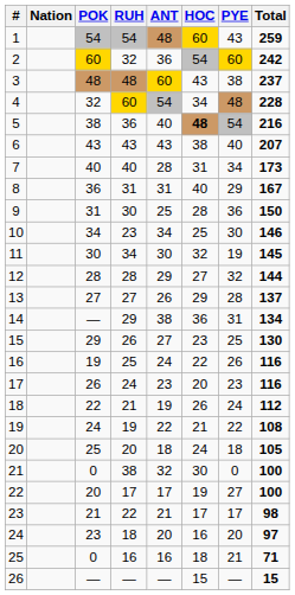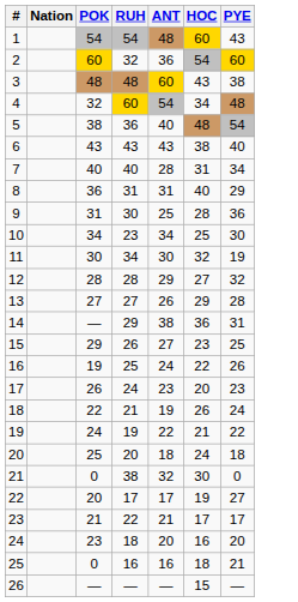 <table class="wikitable sortable" style="text-align:center;">
 <tr>
 <th>#</th>
 <th>Nation</th>
 <th><a href='#'>POK</a></th>
 <th><a href='#'>RUH</a></th>
 <th><a href='#'>ANT</a></th>
 <th><a href='#'>HOC</a></th>
 <th><a href='#'>PYE</a></th>
-<th><strong>Total</strong> </th>
 </tr>
 <tr>
 <td>1</td>
 <td align="left"></td>
 <td bgcolor="silver">54</td>
 <td bgcolor="silver">54</td>
 <td bgcolor="CC9966">48</td>
 <td bgcolor="gold">60</td>
 <td>43</td>
-<td><strong>259</strong></td>
 </tr>
 <tr>
 <td>2</td>
 <td align="left"></td>
 <td bgcolor="gold">60</td>
 <td>32</td>
 <td>36</td>
 <td bgcolor="silver">54</td>
 <td bgcolor="gold">60</td>
-<td><strong>242</strong></td>
 </tr>
 <tr>
 <td>3</td>
 <td align="left"></td>
 <td bgcolor="CC9966">48</td>
 <td bgcolor="CC9966">48</td>
 <td bgcolor="gold">60</td>
 <td>43</td>
 <td>38</td>
-<td><strong>237</strong></td>
 </tr>
 <tr>
 <td>4</td>
 <td align="left"></td>
 <td>32</td>
 <td bgcolor="gold">60</td>
 <td bgcolor="silver">54</td>
 <td>34</td>
 <td bgcolor="CC9966">48</td>
-<td><strong>228</strong></td>
 </tr>
 <tr>
 <td>5</td>
 <td align="left"></td>
 <td>38</td>
 <td>36</td>
 <td>40</td>
-<td bgcolor="CC9966"><strong>48</strong></td>
+<td bgcolor="CC9966">48</td>
 <td bgcolor="silver">54</td>
-<td><strong>216</strong></td>
 </tr>
 <tr>
 <td>6</td>
 <td align="left"></td>
 <td>43</td>
 <td>43</td>
 <td>43</td>
 <td>38</td>
 <td>40</td>
-<td><strong>207</strong></td>
 </tr>
 <tr>
 <td>7</td>
 <td align="left"></td>
 <td>40</td>
 <td>40</td>
 <td>28</td>
 <td>31</td>
 <td>34</td>
-<td><strong>173</strong></td>
 </tr>
 <tr>
 <td>8</td>
 <td align="left"></td>
 <td>36</td>
 <td>31</td>
 <td>31</td>
 <td>40</td>
 <td>29</td>
-<td><strong>167</strong></td>
 </tr>
 <tr>
 <td>9</td>
 <td align="left"></td>
 <td>31</td>
 <td>30</td>
 <td>25</td>
 <td>28</td>
 <td>36</td>
-<td><strong>150</strong></td>
 </tr>
 <tr>
 <td>10</td>
 <td align="left"></td>
 <td>34</td>
 <td>23</td>
 <td>34</td>
 <td>25</td>
 <td>30</td>
-<td><strong>146</strong></td>
 </tr>
 <tr>
 <td>11</td>
 <td align="left"></td>
 <td>30</td>
 <td>34</td>
 <td>30</td>
 <td>32</td>
 <td>19</td>
-<td><strong>145</strong></td>
 </tr>
 <tr>
 <td>12</td>
 <td align="left"></td>
 <td>28</td>
 <td>28</td>
 <td>29</td>
 <td>27</td>
 <td>32</td>
-<td><strong>144</strong></td>
 </tr>
 <tr>
 <td>13</td>
 <td align="left"></td>
 <td>27</td>
 <td>27</td>
 <td>26</td>
 <td>29</td>
 <td>28</td>
-<td><strong>137</strong></td>
 </tr>
 <tr>
 <td>14</td>
 <td align="left"></td>
 <td>—</td>
 <td>29</td>
 <td>38</td>
 <td>36</td>
 <td>31</td>
-<td><strong>134</strong></td>
 </tr>
 <tr>
 <td>15</td>
 <td align="left"></td>
 <td>29</td>
 <td>26</td>
 <td>27</td>
 <td>23</td>
 <td>25</td>
-<td><strong>130</strong></td>
 </tr>
 <tr>
 <td>16</td>
 <td align="left"></td>
 <td>19</td>
 <td>25</td>
 <td>24</td>
 <td>22</td>
 <td>26</td>
-<td><strong>116</strong></td>
 </tr>
 <tr>
 <td>17</td>
 <td align="left"></td>
 <td>26</td>
 <td>24</td>
 <td>23</td>
 <td>20</td>
 <td>23</td>
-<td><strong>116</strong></td>
 </tr>
 <tr>
 <td>18</td>
 <td align="left"></td>
 <td>22</td>
 <td>21</td>
 <td>19</td>
 <td>26</td>
 <td>24</td>
-<td><strong>112</strong></td>
 </tr>
 <tr>
 <td>19</td>
 <td align="left"></td>
 <td>24</td>
 <td>19</td>
 <td>22</td>
 <td>21</td>
 <td>22</td>
-<td><strong>108</strong></td>
 </tr>
 <tr>
 <td>20</td>
 <td align="left"></td>
 <td>25</td>
 <td>20</td>
 <td>18</td>
 <td>24</td>
 <td>18</td>
-<td><strong>105</strong></td>
 </tr>
 <tr>
 <td>21</td>
 <td align="left"></td>
 <td>0</td>
 <td>38</td>
 <td>32</td>
 <td>30</td>
 <td>0</td>
-<td><strong>100</strong></td>
 </tr>
 <tr>
 <td>22</td>
 <td align="left"></td>
 <td>20</td>
 <td>17</td>
 <td>17</td>
 <td>19</td>
 <td>27</td>
-<td><strong>100</strong></td>
 </tr>
 <tr>
 <td>23</td>
 <td align="left"></td>
 <td>21</td>
 <td>22</td>
 <td>21</td>
 <td>17</td>
 <td>17</td>
-<td><strong>98</strong></td>
 </tr>
 <tr>
 <td>24</td>
 <td align="left"></td>
 <td>23</td>
 <td>18</td>
 <td>20</td>
 <td>16</td>
 <td>20</td>
-<td><strong>97</strong></td>
 </tr>
 <tr>
 <td>25</td>
 <td align="left"></td>
 <td>0</td>
 <td>16</td>
 <td>16</td>
 <td>18</td>
 <td>21</td>
-<td><strong>71</strong></td>
 </tr>
 <tr>
 <td>26</td>
 <td align="left"></td>
 <td>—</td>
 <td>—</td>
 <td>—</td>
 <td>15</td>
 <td>—</td>
-<td><strong>15</strong></td>
 </tr>
 </table>
